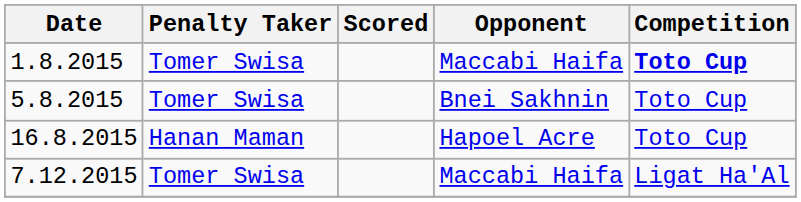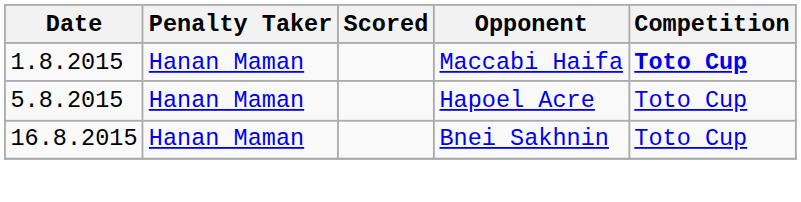 <table class="wikitable">
 <tr>
 <th>Date</th>
 <th>Penalty Taker</th>
 <th>Scored</th>
 <th>Opponent</th>
 <th>Competition</th>
 </tr>
 <tr>
 <td>1.8.2015</td>
-<td><a href='#'>Tomer Swisa</a></td>
+<td><a href='#'>Hanan Maman</a></td>
 <td></td>
 <td><a href='#'>Maccabi Haifa</a></td>
 <td><strong><a href='#'>Toto Cup</a></strong></td>
 </tr>
 <tr>
 <td>5.8.2015</td>
-<td><a href='#'>Tomer Swisa</a></td>
+<td><a href='#'>Hanan Maman</a></td>
 <td></td>
-<td><a href='#'>Bnei Sakhnin</a></td>
+<td><a href='#'>Hapoel Acre</a></td>
 <td><a href='#'>Toto Cup</a></td>
 </tr>
 <tr>
 <td>16.8.2015</td>
 <td><a href='#'>Hanan Maman</a></td>
 <td></td>
-<td><a href='#'>Hapoel Acre</a></td>
+<td><a href='#'>Bnei Sakhnin</a></td>
 <td><a href='#'>Toto Cup</a></td>
-</tr>
-<tr>
-<td>7.12.2015</td>
-<td><a href='#'>Tomer Swisa</a></td>
-<td></td>
-<td><a href='#'>Maccabi Haifa</a></td>
-<td><a href='#'>Ligat Ha'Al</a></td>
 </tr>
 <tr>
 </tr>
 </table>
